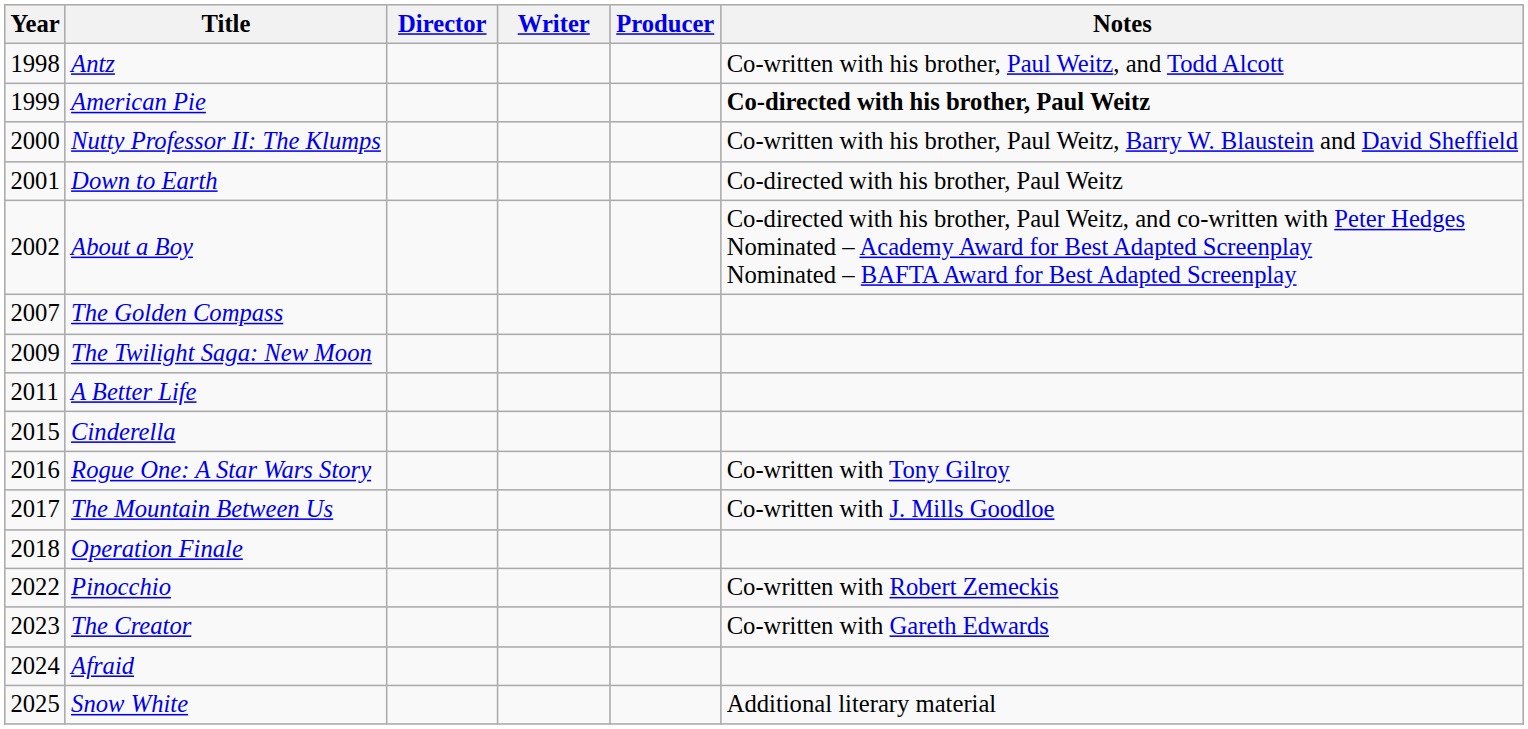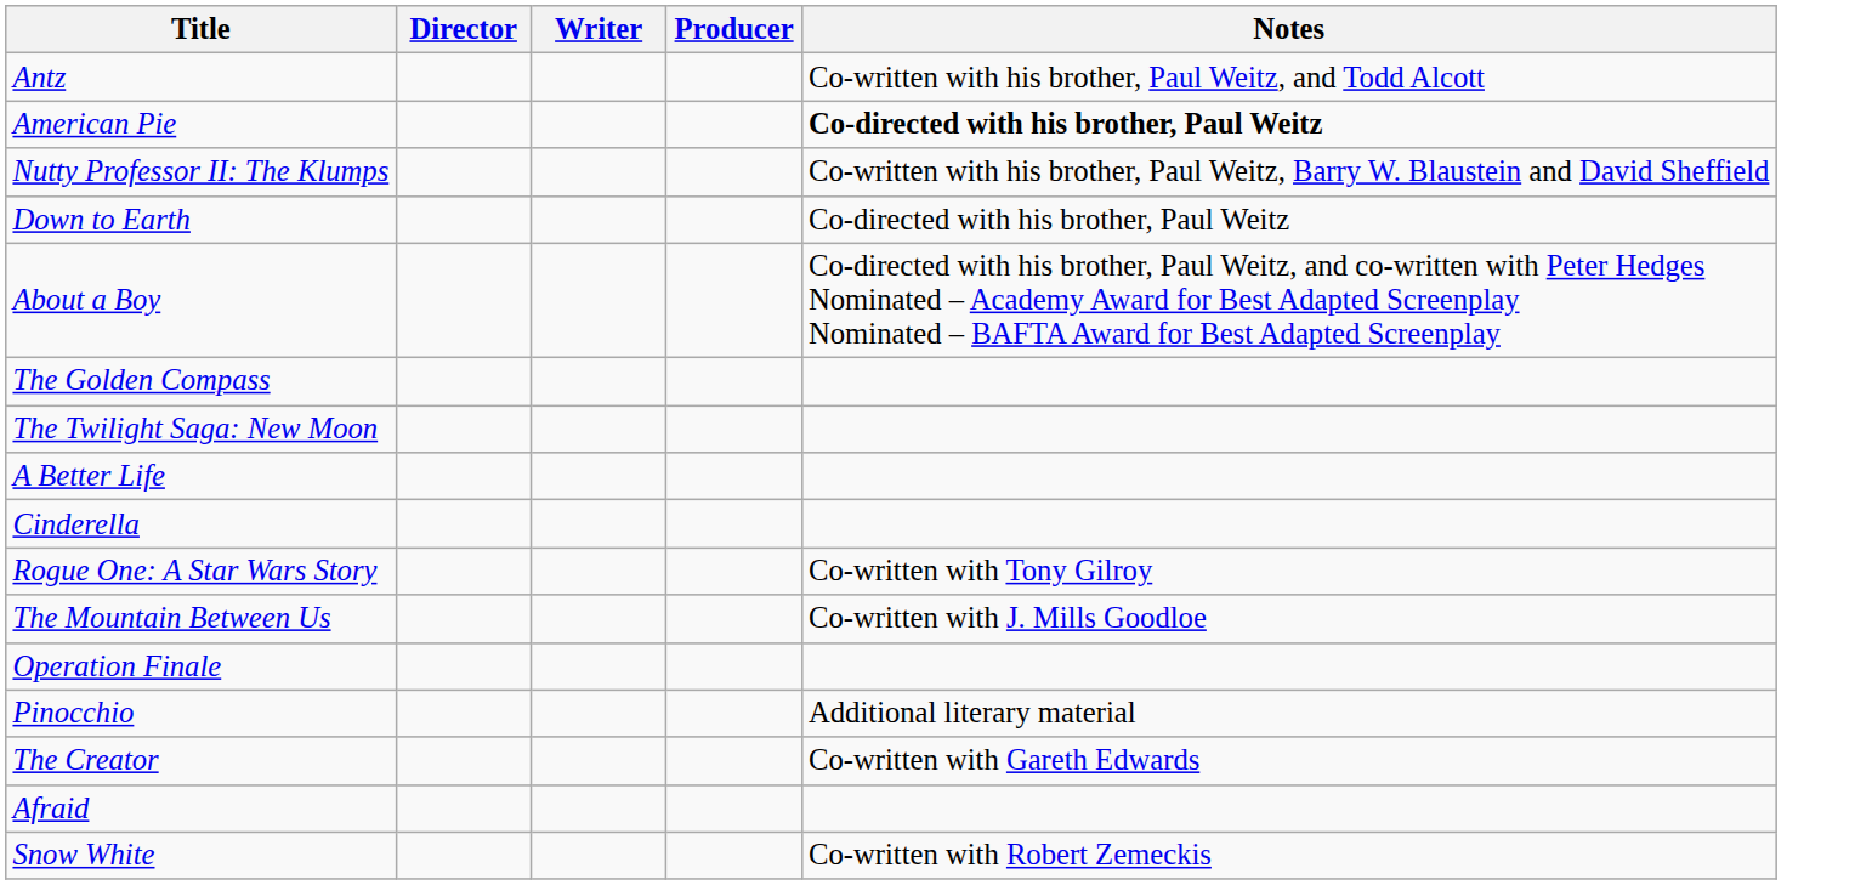 <table class="wikitable">
 <tr>
-<th>Year</th>
 <th>Title</th>
 <th width=65><a href='#'>Director</a></th>
 <th width=65><a href='#'>Writer</a></th>
 <th width=65><a href='#'>Producer</a></th>
 <th>Notes</th>
 </tr>
 <tr>
-<td>1998</td>
 <td><em><a href='#'>Antz</a></em></td>
 <td></td>
 <td></td>
 <td></td>
 <td>Co-written with his brother, <a href='#'>Paul Weitz</a>, and <a href='#'>Todd Alcott</a></td>
 </tr>
 <tr>
-<td>1999</td>
 <td><em><a href='#'>American Pie</a></em></td>
 <td></td>
 <td></td>
 <td></td>
 <td><strong>Co-directed with his brother, Paul Weitz</strong></td>
 </tr>
 <tr>
-<td>2000</td>
 <td><em><a href='#'>Nutty Professor II: The Klumps</a></em></td>
 <td></td>
 <td></td>
 <td></td>
 <td>Co-written with his brother, Paul Weitz, <a href='#'>Barry W. Blaustein</a> and <a href='#'>David Sheffield</a></td>
 </tr>
 <tr>
-<td>2001</td>
 <td><em><a href='#'>Down to Earth</a></em></td>
 <td></td>
 <td></td>
 <td></td>
 <td>Co-directed with his brother, Paul Weitz</td>
 </tr>
 <tr>
-<td>2002</td>
 <td><em><a href='#'>About a Boy</a></em></td>
 <td></td>
 <td></td>
 <td></td>
 <td>Co-directed with his brother, Paul Weitz, and co-written with <a href='#'>Peter Hedges</a><br>Nominated – <a href='#'>Academy Award for Best Adapted Screenplay</a><br>Nominated – <a href='#'>BAFTA Award for Best Adapted Screenplay</a></td>
 </tr>
 <tr>
-<td>2007</td>
 <td><em><a href='#'>The Golden Compass</a></em></td>
 <td></td>
 <td></td>
 <td></td>
 <td></td>
 </tr>
 <tr>
-<td>2009</td>
 <td><em><a href='#'>The Twilight Saga: New Moon</a></em></td>
 <td></td>
 <td></td>
 <td></td>
 <td></td>
 </tr>
 <tr>
-<td>2011</td>
 <td><em><a href='#'>A Better Life</a></em></td>
 <td></td>
 <td></td>
 <td></td>
 <td></td>
 </tr>
 <tr>
-<td>2015</td>
 <td><em><a href='#'>Cinderella</a></em></td>
 <td></td>
 <td></td>
 <td></td>
 <td></td>
 </tr>
 <tr>
-<td>2016</td>
 <td><em><a href='#'>Rogue One: A Star Wars Story</a></em></td>
 <td></td>
 <td></td>
 <td></td>
 <td>Co-written with <a href='#'>Tony Gilroy</a></td>
 </tr>
 <tr>
-<td>2017</td>
 <td><em><a href='#'>The Mountain Between Us</a></em></td>
 <td></td>
 <td></td>
 <td></td>
 <td>Co-written with <a href='#'>J. Mills Goodloe</a></td>
 </tr>
 <tr>
-<td>2018</td>
 <td><em><a href='#'>Operation Finale</a></em></td>
 <td></td>
 <td></td>
 <td></td>
 <td></td>
 </tr>
 <tr>
-<td>2022</td>
 <td><em><a href='#'>Pinocchio</a></em></td>
 <td></td>
 <td></td>
 <td></td>
-<td>Co-written with <a href='#'>Robert Zemeckis</a></td>
+<td>Additional literary material</td>
 </tr>
 <tr>
-<td>2023</td>
 <td><em><a href='#'>The Creator</a></em></td>
 <td></td>
 <td></td>
 <td></td>
 <td>Co-written with <a href='#'>Gareth Edwards</a></td>
 </tr>
 <tr>
-<td>2024</td>
 <td><em><a href='#'>Afraid</a></em></td>
 <td></td>
 <td></td>
 <td></td>
 <td></td>
 </tr>
 <tr>
-<td>2025</td>
 <td><em><a href='#'>Snow White</a></em></td>
 <td></td>
 <td></td>
 <td></td>
-<td>Additional literary material</td>
+<td>Co-written with <a href='#'>Robert Zemeckis</a></td>
 </tr>
 </table>
